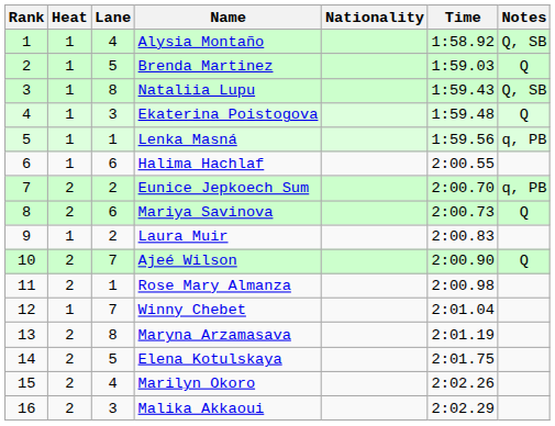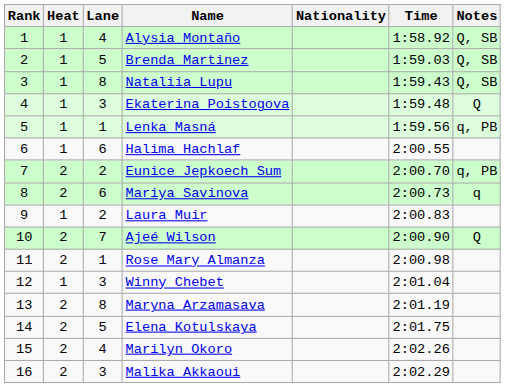 <table class="wikitable sortable" style="text-align:center">
 <tr>
 <th>Rank</th>
 <th>Heat</th>
 <th>Lane</th>
 <th>Name</th>
 <th>Nationality</th>
 <th>Time</th>
 <th>Notes</th>
 </tr>
 <tr bgcolor=ccffcc>
 <td>1</td>
 <td>1</td>
 <td>4</td>
 <td align=left><a href='#'>Alysia Montaño</a></td>
 <td align=left></td>
 <td>1:58.92</td>
 <td>Q, SB</td>
 </tr>
 <tr bgcolor=ccffcc>
 <td>2</td>
 <td>1</td>
 <td>5</td>
 <td align=left><a href='#'>Brenda Martinez</a></td>
 <td align=left></td>
 <td>1:59.03</td>
-<td>Q</td>
+<td>Q, SB</td>
 </tr>
 <tr bgcolor=ccffcc>
 <td>3</td>
 <td>1</td>
 <td>8</td>
 <td align=left><a href='#'>Nataliia Lupu</a></td>
 <td align=left></td>
 <td>1:59.43</td>
 <td>Q, SB</td>
 </tr>
 <tr bgcolor=ddffdd>
 <td>4</td>
 <td>1</td>
 <td>3</td>
 <td align=left><a href='#'>Ekaterina Poistogova</a></td>
 <td align=left></td>
 <td>1:59.48</td>
 <td>Q</td>
 </tr>
 <tr bgcolor=ddffdd>
 <td>5</td>
 <td>1</td>
 <td>1</td>
 <td align=left><a href='#'>Lenka Masná</a></td>
 <td align=left></td>
 <td>1:59.56</td>
 <td>q, PB</td>
 </tr>
 <tr>
 <td>6</td>
 <td>1</td>
 <td>6</td>
 <td align=left><a href='#'>Halima Hachlaf</a></td>
 <td align=left></td>
 <td>2:00.55</td>
 <td></td>
 </tr>
 <tr bgcolor=ccffcc>
 <td>7</td>
 <td>2</td>
 <td>2</td>
 <td align=left><a href='#'>Eunice Jepkoech Sum</a></td>
 <td align=left></td>
 <td>2:00.70</td>
 <td>q, PB</td>
 </tr>
 <tr bgcolor=ccffcc>
 <td>8</td>
 <td>2</td>
 <td>6</td>
 <td align=left><a href='#'>Mariya Savinova</a></td>
 <td align=left></td>
 <td>2:00.73</td>
-<td>Q</td>
+<td>q</td>
 </tr>
 <tr>
 <td>9</td>
 <td>1</td>
 <td>2</td>
 <td align=left><a href='#'>Laura Muir</a></td>
 <td align=left></td>
 <td>2:00.83</td>
 <td></td>
 </tr>
 <tr bgcolor=ccffcc>
 <td>10</td>
 <td>2</td>
 <td>7</td>
 <td align=left><a href='#'>Ajeé Wilson</a></td>
 <td align=left></td>
 <td>2:00.90</td>
 <td>Q</td>
 </tr>
 <tr>
 <td>11</td>
 <td>2</td>
 <td>1</td>
 <td align=left><a href='#'>Rose Mary Almanza</a></td>
 <td align=left></td>
 <td>2:00.98</td>
 <td></td>
 </tr>
 <tr>
 <td>12</td>
 <td>1</td>
-<td>7</td>
+<td>3</td>
 <td align=left><a href='#'>Winny Chebet</a></td>
 <td align=left></td>
 <td>2:01.04</td>
 <td></td>
 </tr>
 <tr>
 <td>13</td>
 <td>2</td>
 <td>8</td>
 <td align=left><a href='#'>Maryna Arzamasava</a></td>
 <td align=left></td>
 <td>2:01.19</td>
 <td></td>
 </tr>
 <tr>
 <td>14</td>
 <td>2</td>
 <td>5</td>
 <td align=left><a href='#'>Elena Kotulskaya</a></td>
 <td align=left></td>
 <td>2:01.75</td>
 <td></td>
 </tr>
 <tr>
 <td>15</td>
 <td>2</td>
 <td>4</td>
 <td align=left><a href='#'>Marilyn Okoro</a></td>
 <td align=left></td>
 <td>2:02.26</td>
 <td></td>
 </tr>
 <tr>
 <td>16</td>
 <td>2</td>
 <td>3</td>
 <td align=left><a href='#'>Malika Akkaoui</a></td>
 <td align=left></td>
 <td>2:02.29</td>
 <td></td>
 </tr>
 </table>
